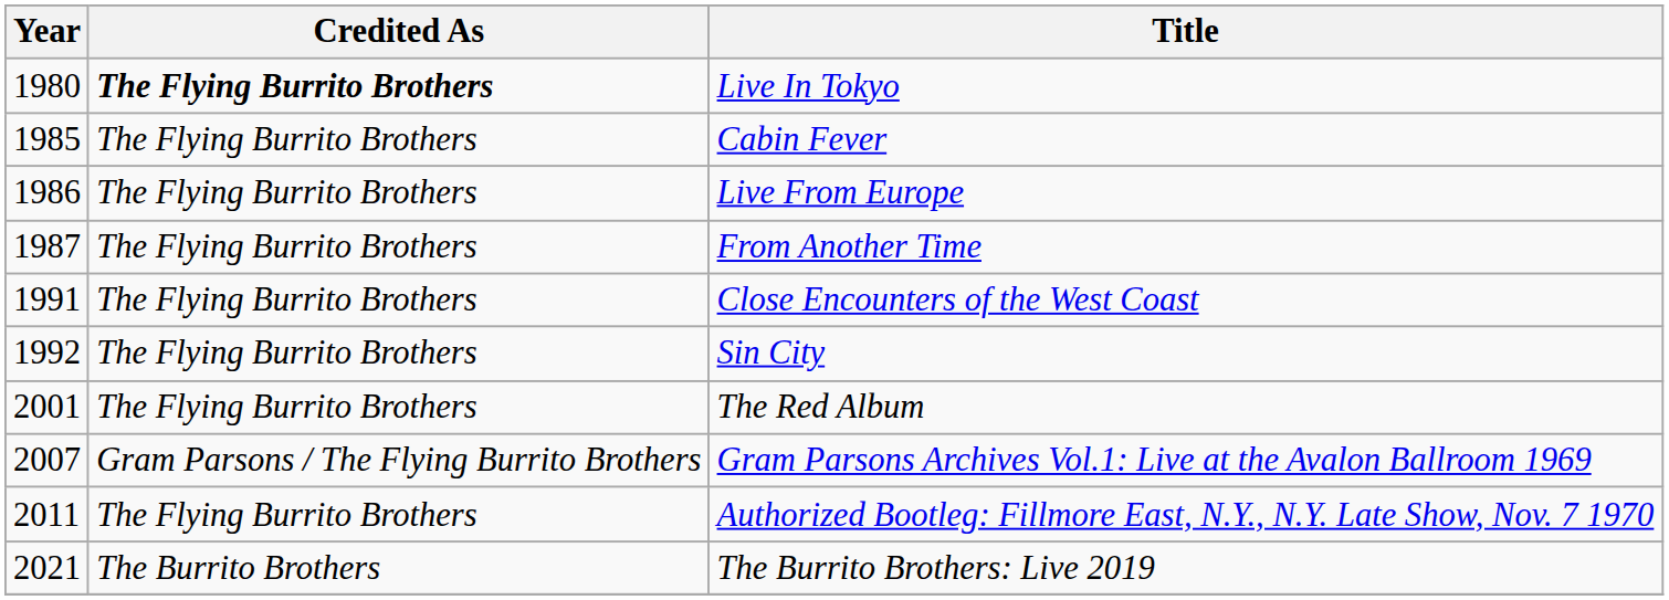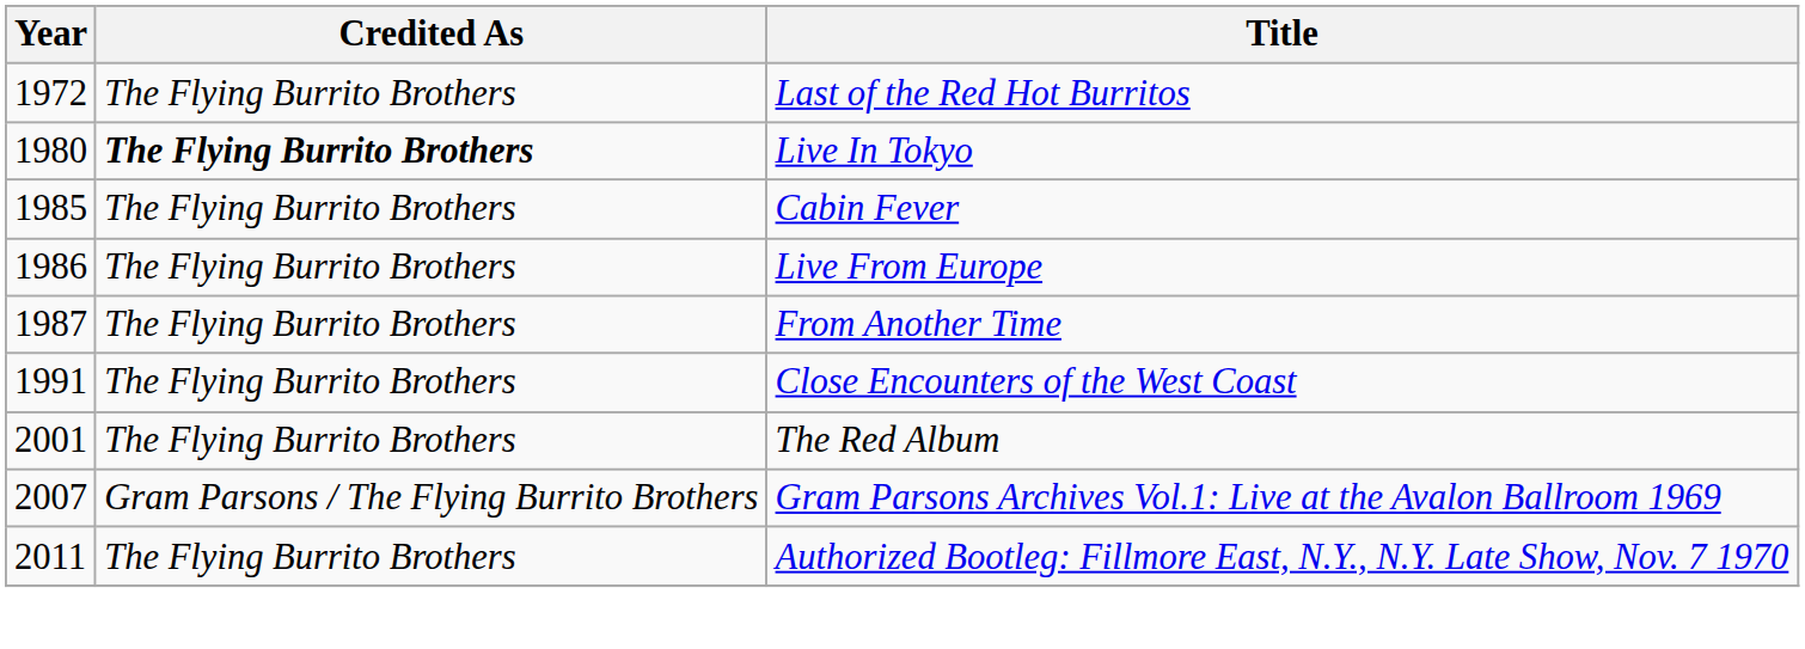 <table class="wikitable">
 <tr>
 <th rowspan="1">Year</th>
 <th rowspan="1">Credited As</th>
 <th rowspan="1">Title</th>
+</tr>
+<tr>
+<td>1972</td>
+<td><em>The Flying Burrito Brothers</em></td>
+<td><em><a href='#'>Last of the Red Hot Burritos</a></em></td>
 </tr>
 <tr>
 <td>1980</td>
 <td><strong><em>The Flying Burrito Brothers</em></strong></td>
 <td><em><a href='#'>Live In Tokyo</a></em></td>
 </tr>
 <tr>
 <td>1985</td>
 <td><em>The Flying Burrito Brothers</em></td>
 <td><em><a href='#'>Cabin Fever</a></em></td>
 </tr>
 <tr>
 <td>1986</td>
 <td><em>The Flying Burrito Brothers</em></td>
 <td><em><a href='#'>Live From Europe</a></em></td>
 </tr>
 <tr>
 <td>1987</td>
 <td><em>The Flying Burrito Brothers</em></td>
 <td><em><a href='#'>From Another Time</a></em></td>
 </tr>
 <tr>
 <td>1991</td>
 <td><em>The Flying Burrito Brothers</em></td>
 <td><em><a href='#'>Close Encounters of the West Coast</a></em></td>
 </tr>
 <tr>
-<td>1992</td>
-<td><em>The Flying Burrito Brothers</em></td>
-<td><em><a href='#'>Sin City</a></em></td>
-</tr>
-<tr>
 <td>2001</td>
 <td><em>The Flying Burrito Brothers</em></td>
 <td><em>The Red Album</em></td>
 </tr>
 <tr>
 <td>2007</td>
 <td><em>Gram Parsons / The Flying Burrito Brothers</em></td>
 <td><em><a href='#'>Gram Parsons Archives Vol.1: Live at the Avalon Ballroom 1969</a></em></td>
 </tr>
 <tr>
 <td>2011</td>
 <td><em>The Flying Burrito Brothers</em></td>
 <td><em><a href='#'>Authorized Bootleg: Fillmore East, N.Y., N.Y. Late Show, Nov. 7 1970</a></em></td>
 </tr>
 <tr>
-<td>2021</td>
-<td><em>The Burrito Brothers</em></td>
-<td><em>The Burrito Brothers: Live 2019</em></td>
-</tr>
-<tr>
 </tr>
 </table>
